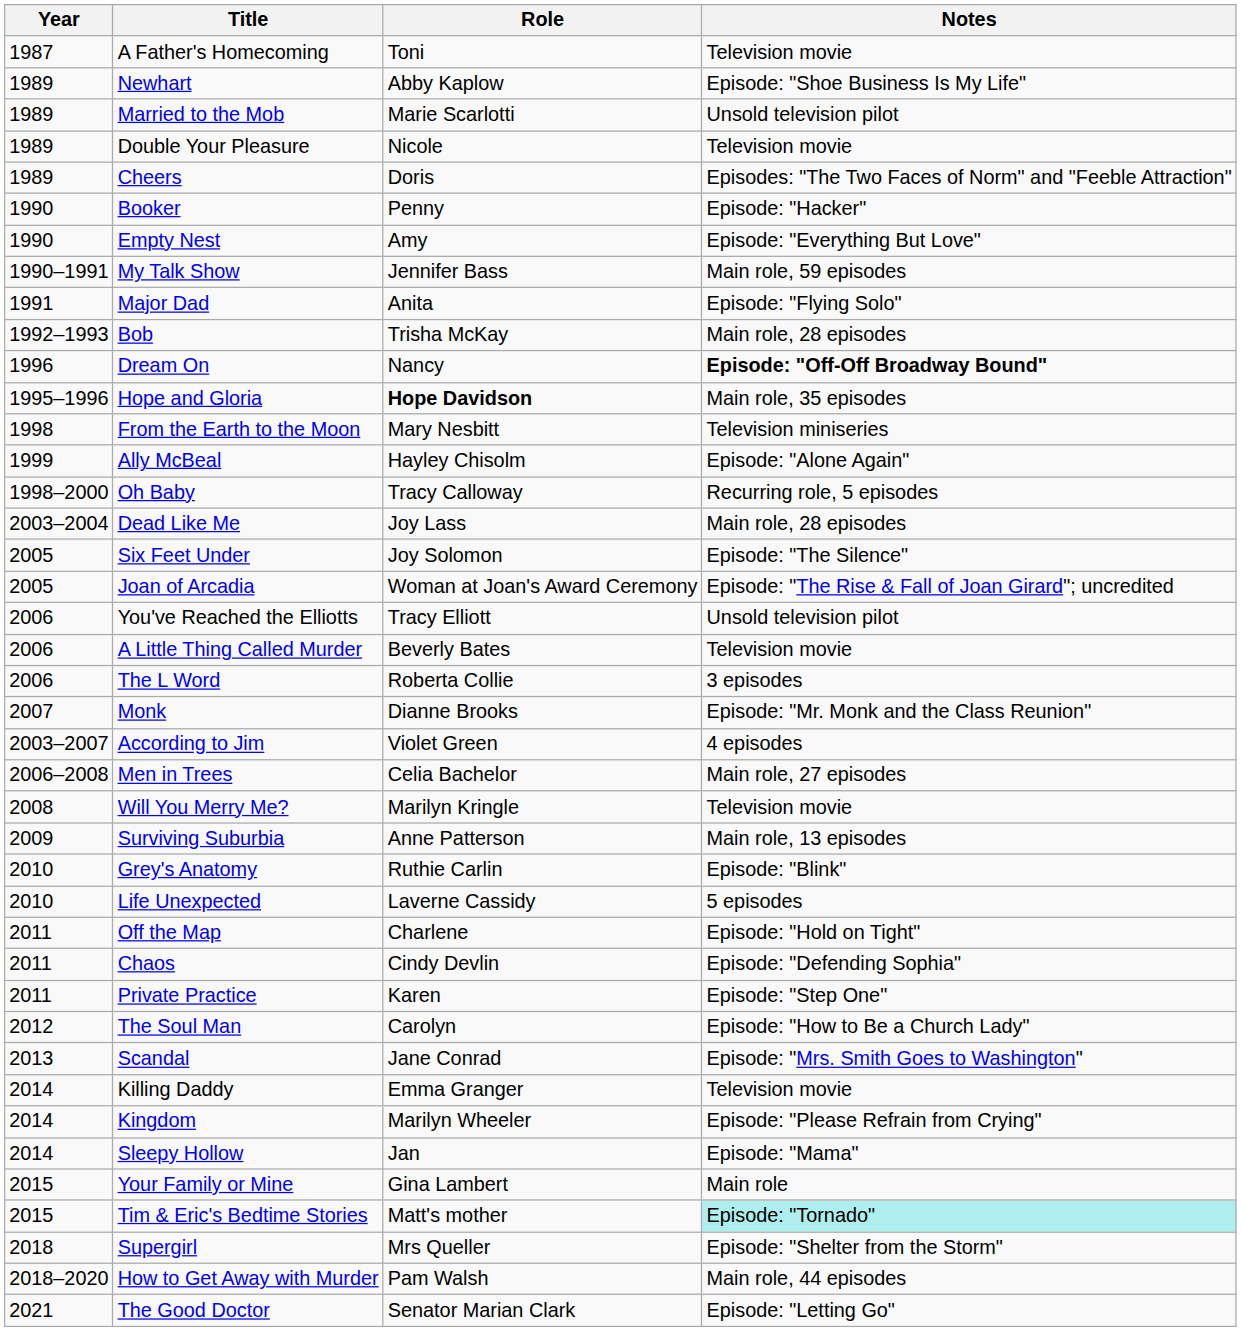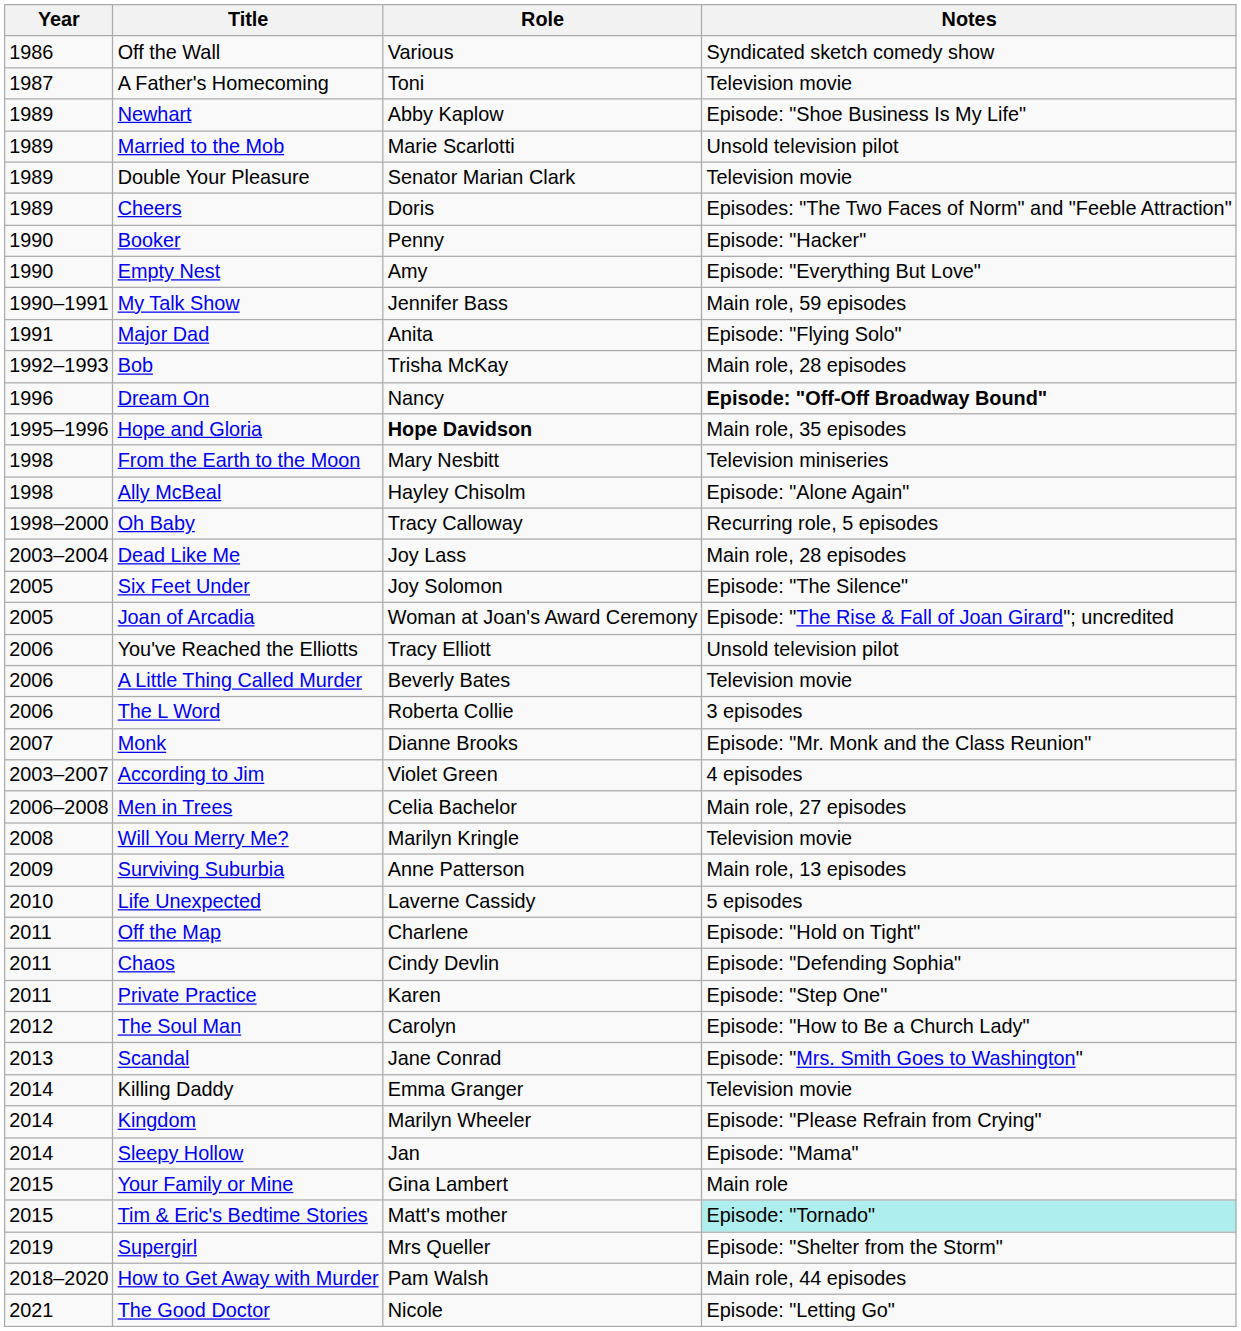 <table class="wikitable sortable">
 <tr>
 <th>Year</th>
 <th>Title</th>
 <th>Role</th>
 <th class="unsortable">Notes</th>
+</tr>
+<tr>
+<td>1986</td>
+<td>Off the Wall<em></td>
+<td>Various</td>
+<td>Syndicated sketch comedy show</td>
 </tr>
 <tr>
 <td>1987</td>
 <td data-sort-value="Father's Homecoming, A"></em>A Father's Homecoming<em></td>
 <td>Toni</td>
 <td>Television movie</td>
 </tr>
 <tr>
 <td>1989</td>
 <td></em><a href='#'>Newhart</a><em></td>
 <td>Abby Kaplow</td>
 <td>Episode: "Shoe Business Is My Life"</td>
 </tr>
 <tr>
 <td>1989</td>
 <td></em><a href='#'>Married to the Mob</a><em></td>
 <td>Marie Scarlotti</td>
 <td>Unsold television pilot</td>
 </tr>
 <tr>
 <td>1989</td>
 <td></em>Double Your Pleasure<em></td>
-<td>Nicole</td>
+<td>Senator Marian Clark</td>
 <td>Television movie</td>
 </tr>
 <tr>
 <td>1989</td>
 <td></em><a href='#'>Cheers</a><em></td>
 <td>Doris</td>
 <td>Episodes: "The Two Faces of Norm" and "Feeble Attraction"</td>
 </tr>
 <tr>
 <td>1990</td>
 <td></em><a href='#'>Booker</a><em></td>
 <td>Penny</td>
 <td>Episode: "Hacker"</td>
 </tr>
 <tr>
 <td>1990</td>
 <td></em><a href='#'>Empty Nest</a><em></td>
 <td>Amy</td>
 <td>Episode: "Everything But Love"</td>
 </tr>
 <tr>
 <td>1990–1991</td>
 <td></em><a href='#'>My Talk Show</a><em></td>
 <td>Jennifer Bass</td>
 <td>Main role, 59 episodes</td>
 </tr>
 <tr>
 <td>1991</td>
 <td></em><a href='#'>Major Dad</a><em></td>
 <td>Anita</td>
 <td>Episode: "Flying Solo"</td>
 </tr>
 <tr>
 <td>1992–1993</td>
 <td></em><a href='#'>Bob</a><em></td>
 <td>Trisha McKay</td>
 <td>Main role, 28 episodes</td>
 </tr>
 <tr>
 <td>1996</td>
 <td></em><a href='#'>Dream On</a><em></td>
 <td>Nancy</td>
 <td><strong>Episode: "Off-Off Broadway Bound"</strong></td>
 </tr>
 <tr>
 <td>1995–1996</td>
 <td></em><a href='#'>Hope and Gloria</a><em></td>
 <td><strong>Hope Davidson</strong></td>
 <td>Main role, 35 episodes</td>
 </tr>
 <tr>
 <td>1998</td>
 <td></em><a href='#'>From the Earth to the Moon</a><em></td>
 <td>Mary Nesbitt</td>
 <td>Television miniseries</td>
 </tr>
 <tr>
-<td>1999</td>
+<td>1998</td>
 <td></em><a href='#'>Ally McBeal</a><em></td>
 <td>Hayley Chisolm</td>
 <td>Episode: "Alone Again"</td>
 </tr>
 <tr>
 <td>1998–2000</td>
 <td></em><a href='#'>Oh Baby</a><em></td>
 <td>Tracy Calloway</td>
 <td>Recurring role, 5 episodes</td>
 </tr>
 <tr>
 <td>2003–2004</td>
 <td></em><a href='#'>Dead Like Me</a><em></td>
 <td>Joy Lass</td>
 <td>Main role, 28 episodes</td>
 </tr>
 <tr>
 <td>2005</td>
 <td></em><a href='#'>Six Feet Under</a><em></td>
 <td>Joy Solomon</td>
 <td>Episode: "The Silence"</td>
 </tr>
 <tr>
 <td>2005</td>
 <td></em><a href='#'>Joan of Arcadia</a><em></td>
 <td>Woman at Joan's Award Ceremony</td>
 <td>Episode: "<a href='#'>The Rise & Fall of Joan Girard</a>"; uncredited</td>
 </tr>
 <tr>
 <td>2006</td>
 <td></em>You've Reached the Elliotts<em></td>
 <td>Tracy Elliott</td>
 <td>Unsold television pilot</td>
 </tr>
 <tr>
 <td>2006</td>
 <td data-sort-value="Little Thing Called Murder, A"></em><a href='#'>A Little Thing Called Murder</a><em></td>
 <td>Beverly Bates</td>
 <td>Television movie</td>
 </tr>
 <tr>
 <td>2006</td>
 <td data-sort-value="L Word, The"></em><a href='#'>The L Word</a><em></td>
 <td>Roberta Collie</td>
 <td>3 episodes</td>
 </tr>
 <tr>
 <td>2007</td>
 <td></em><a href='#'>Monk</a><em></td>
 <td>Dianne Brooks</td>
 <td>Episode: "Mr. Monk and the Class Reunion"</td>
 </tr>
 <tr>
 <td>2003–2007</td>
 <td></em><a href='#'>According to Jim</a><em></td>
 <td>Violet Green</td>
 <td>4 episodes</td>
 </tr>
 <tr>
 <td>2006–2008</td>
 <td></em><a href='#'>Men in Trees</a><em></td>
 <td>Celia Bachelor</td>
 <td>Main role, 27 episodes</td>
 </tr>
 <tr>
 <td>2008</td>
 <td></em><a href='#'>Will You Merry Me?</a><em></td>
 <td>Marilyn Kringle</td>
 <td>Television movie</td>
 </tr>
 <tr>
 <td>2009</td>
 <td></em><a href='#'>Surviving Suburbia</a><em></td>
 <td>Anne Patterson</td>
 <td>Main role, 13 episodes</td>
 </tr>
 <tr>
 <td>2010</td>
-<td></em><a href='#'>Grey's Anatomy</a><em></td>
-<td>Ruthie Carlin</td>
-<td>Episode: "Blink"</td>
-</tr>
-<tr>
-<td>2010</td>
 <td></em><a href='#'>Life Unexpected</a><em></td>
 <td>Laverne Cassidy</td>
 <td>5 episodes</td>
 </tr>
 <tr>
 <td>2011</td>
 <td></em><a href='#'>Off the Map</a><em></td>
 <td>Charlene</td>
 <td>Episode: "Hold on Tight"</td>
 </tr>
 <tr>
 <td>2011</td>
 <td></em><a href='#'>Chaos</a><em></td>
 <td>Cindy Devlin</td>
 <td>Episode: "Defending Sophia"</td>
 </tr>
 <tr>
 <td>2011</td>
 <td></em><a href='#'>Private Practice</a><em></td>
 <td>Karen</td>
 <td>Episode: "Step One"</td>
 </tr>
 <tr>
 <td>2012</td>
 <td data-sort-value="Soul Man, The"></em><a href='#'>The Soul Man</a><em></td>
 <td>Carolyn</td>
 <td>Episode: "How to Be a Church Lady"</td>
 </tr>
 <tr>
 <td>2013</td>
 <td></em><a href='#'>Scandal</a><em></td>
 <td>Jane Conrad</td>
 <td>Episode: "<a href='#'>Mrs. Smith Goes to Washington</a>"</td>
 </tr>
 <tr>
 <td>2014</td>
 <td></em>Killing Daddy<em></td>
 <td>Emma Granger</td>
 <td>Television movie</td>
 </tr>
 <tr>
 <td>2014</td>
 <td></em><a href='#'>Kingdom</a><em></td>
 <td>Marilyn Wheeler</td>
 <td>Episode: "Please Refrain from Crying"</td>
 </tr>
 <tr>
 <td>2014</td>
 <td></em><a href='#'>Sleepy Hollow</a><em></td>
 <td>Jan</td>
 <td>Episode: "Mama"</td>
 </tr>
 <tr>
 <td>2015</td>
 <td></em><a href='#'>Your Family or Mine</a><em></td>
 <td>Gina Lambert</td>
 <td>Main role</td>
 </tr>
 <tr>
 <td>2015</td>
 <td></em><a href='#'>Tim & Eric's Bedtime Stories</a><em></td>
 <td>Matt's mother</td>
 <td style="background: paleturquoise;">Episode: "Tornado"</td>
 </tr>
 <tr>
-<td>2018</td>
+<td>2019</td>
 <td></em><a href='#'>Supergirl</a><em></td>
 <td>Mrs Queller</td>
 <td>Episode: "Shelter from the Storm"</td>
 </tr>
 <tr>
 <td>2018–2020</td>
 <td></em><a href='#'>How to Get Away with Murder</a><em></td>
 <td>Pam Walsh</td>
 <td>Main role, 44 episodes</td>
 </tr>
 <tr>
 <td>2021</td>
 <td data-sort-value="Good Doctor, The"></em><a href='#'>The Good Doctor</a><em></td>
-<td>Senator Marian Clark</td>
+<td>Nicole</td>
 <td>Episode: "Letting Go"</td>
 </tr>
 </table>
